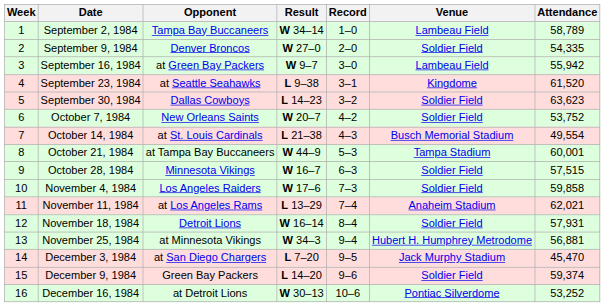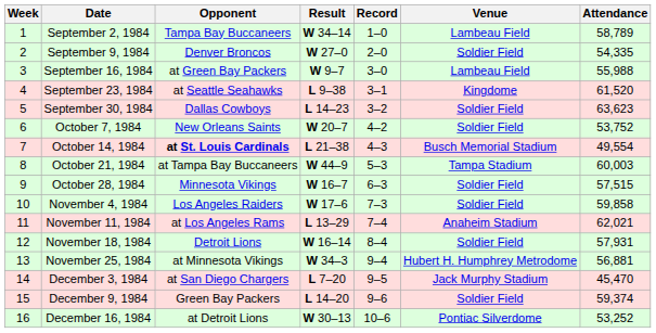 <table class="wikitable" style="text-align:center">
 <tr>
 <th>Week</th>
 <th>Date</th>
 <th>Opponent</th>
 <th>Result</th>
 <th>Record</th>
 <th>Venue</th>
 <th>Attendance</th>
 </tr>
 <tr style="background:#dfd">
 <td>1</td>
 <td>September 2, 1984</td>
 <td><a href='#'>Tampa Bay Buccaneers</a></td>
 <td><strong>W</strong> 34–14</td>
 <td>1–0</td>
 <td><a href='#'>Lambeau Field</a></td>
 <td>58,789</td>
 </tr>
 <tr style="background:#dfd">
 <td>2</td>
 <td>September 9, 1984</td>
 <td><a href='#'>Denver Broncos</a></td>
 <td><strong>W</strong> 27–0</td>
 <td>2–0</td>
 <td><a href='#'>Soldier Field</a></td>
 <td>54,335</td>
 </tr>
 <tr style="background:#dfd">
 <td>3</td>
 <td>September 16, 1984</td>
 <td>at <a href='#'>Green Bay Packers</a></td>
 <td><strong>W</strong> 9–7</td>
 <td>3–0</td>
 <td><a href='#'>Lambeau Field</a></td>
-<td>55,942</td>
+<td>55,988</td>
 </tr>
 <tr style="background:#fdd">
 <td>4</td>
 <td>September 23, 1984</td>
 <td>at <a href='#'>Seattle Seahawks</a></td>
 <td><strong>L</strong> 9–38</td>
 <td>3–1</td>
 <td><a href='#'>Kingdome</a></td>
 <td>61,520</td>
 </tr>
 <tr style="background:#fdd">
 <td>5</td>
 <td>September 30, 1984</td>
 <td><a href='#'>Dallas Cowboys</a></td>
 <td><strong>L</strong> 14–23</td>
 <td>3–2</td>
 <td><a href='#'>Soldier Field</a></td>
 <td>63,623</td>
 </tr>
 <tr style="background:#dfd">
 <td>6</td>
 <td>October 7, 1984</td>
 <td><a href='#'>New Orleans Saints</a></td>
 <td><strong>W</strong> 20–7</td>
 <td>4–2</td>
 <td><a href='#'>Soldier Field</a></td>
 <td>53,752</td>
 </tr>
 <tr style="background:#fdd">
 <td>7</td>
 <td>October 14, 1984</td>
-<td>at <a href='#'>St. Louis Cardinals</a></td>
+<td><strong>at <a href='#'>St. Louis Cardinals</a></strong></td>
 <td><strong>L</strong> 21–38</td>
 <td>4–3</td>
 <td><a href='#'>Busch Memorial Stadium</a></td>
 <td>49,554</td>
 </tr>
 <tr style="background:#dfd">
 <td>8</td>
 <td>October 21, 1984</td>
 <td>at Tampa Bay Buccaneers</td>
 <td><strong>W</strong> 44–9</td>
 <td>5–3</td>
 <td><a href='#'>Tampa Stadium</a></td>
-<td>60,001</td>
+<td>60,003</td>
 </tr>
 <tr style="background:#dfd">
 <td>9</td>
 <td>October 28, 1984</td>
 <td><a href='#'>Minnesota Vikings</a></td>
 <td><strong>W</strong> 16–7</td>
 <td>6–3</td>
 <td><a href='#'>Soldier Field</a></td>
 <td>57,515</td>
 </tr>
 <tr style="background:#dfd">
 <td>10</td>
 <td>November 4, 1984</td>
 <td><a href='#'>Los Angeles Raiders</a></td>
 <td><strong>W</strong> 17–6</td>
 <td>7–3</td>
 <td><a href='#'>Soldier Field</a></td>
 <td>59,858</td>
 </tr>
 <tr style="background:#fdd">
 <td>11</td>
 <td>November 11, 1984</td>
 <td>at <a href='#'>Los Angeles Rams</a></td>
 <td><strong>L</strong> 13–29</td>
 <td>7–4</td>
 <td><a href='#'>Anaheim Stadium</a></td>
 <td>62,021</td>
 </tr>
 <tr style="background:#dfd">
 <td>12</td>
 <td>November 18, 1984</td>
 <td><a href='#'>Detroit Lions</a></td>
 <td><strong>W</strong> 16–14</td>
 <td>8–4</td>
 <td><a href='#'>Soldier Field</a></td>
 <td>57,931</td>
 </tr>
 <tr style="background:#dfd">
 <td>13</td>
 <td>November 25, 1984</td>
 <td>at Minnesota Vikings</td>
 <td><strong>W</strong> 34–3</td>
 <td>9–4</td>
 <td><a href='#'>Hubert H. Humphrey Metrodome</a></td>
 <td>56,881</td>
 </tr>
 <tr style="background:#fdd">
 <td>14</td>
 <td>December 3, 1984</td>
 <td>at <a href='#'>San Diego Chargers</a></td>
 <td><strong>L</strong> 7–20</td>
 <td>9–5</td>
 <td><a href='#'>Jack Murphy Stadium</a></td>
 <td>45,470</td>
 </tr>
 <tr style="background:#fdd">
 <td>15</td>
 <td>December 9, 1984</td>
 <td>Green Bay Packers</td>
 <td><strong>L</strong> 14–20</td>
 <td>9–6</td>
 <td><a href='#'>Soldier Field</a></td>
 <td>59,374</td>
 </tr>
 <tr style="background:#dfd">
 <td>16</td>
 <td>December 16, 1984</td>
 <td>at Detroit Lions</td>
 <td><strong>W</strong> 30–13</td>
 <td>10–6</td>
 <td><a href='#'>Pontiac Silverdome</a></td>
 <td>53,252</td>
 </tr>
 </table>
